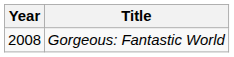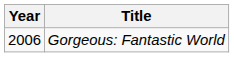 <table class="wikitable">
 <tr>
 <th>Year</th>
 <th>Title</th>
 </tr>
 <tr>
-<td>2008</td>
+<td>2006</td>
 <td><em>Gorgeous: Fantastic World</em></td>
 </tr>
 </table>
